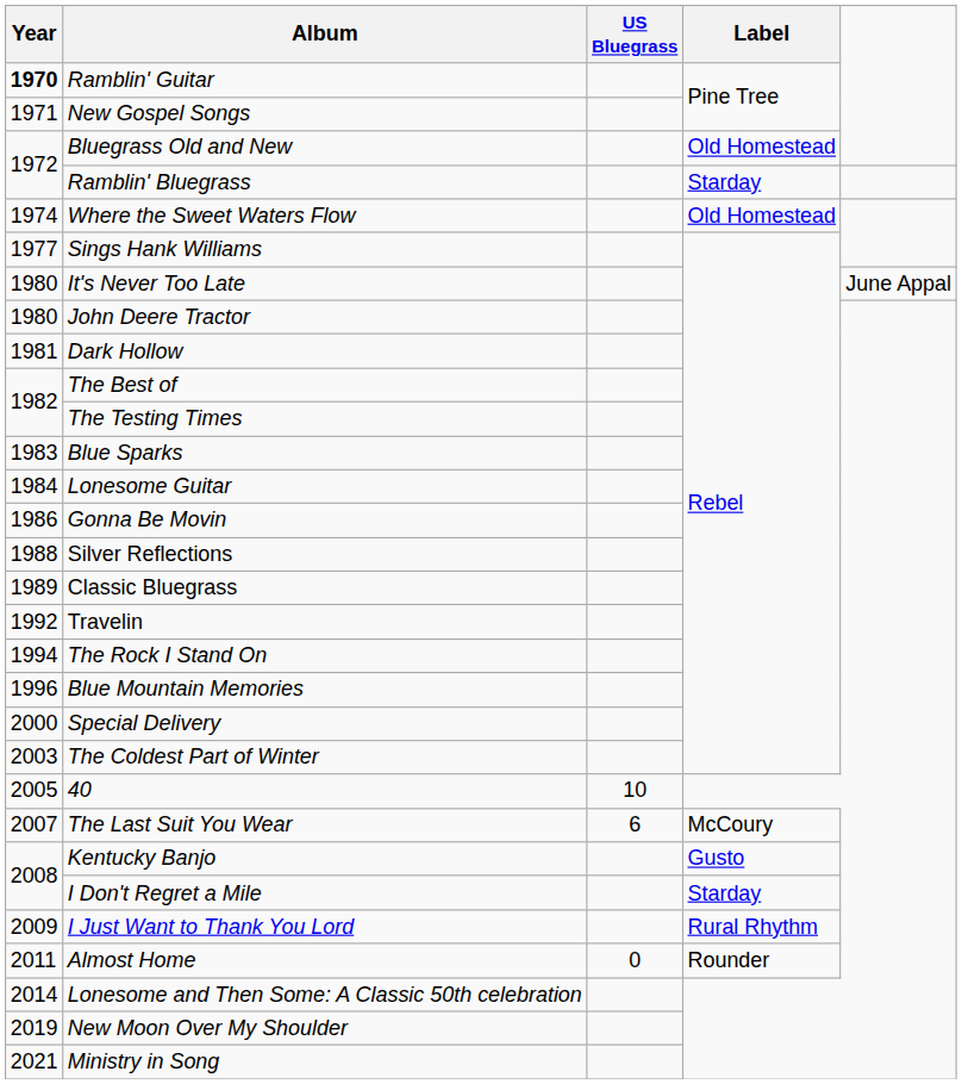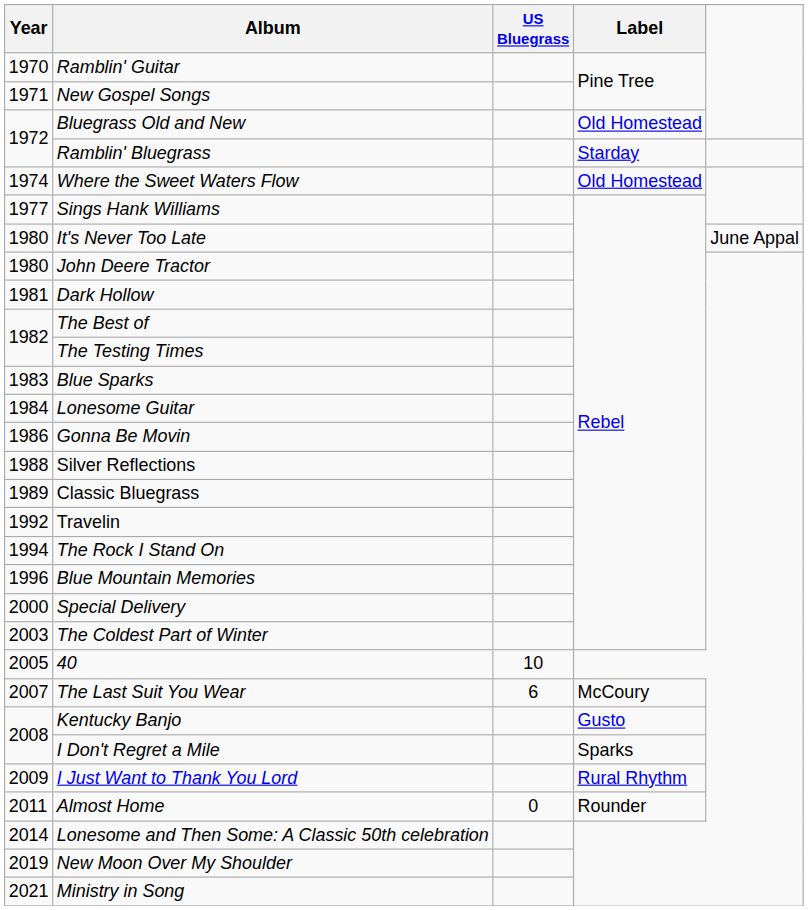 <table class="wikitable">
 <tr>
 <th>Year</th>
 <th>Album</th>
 <th width="60"><small><a href='#'>US Bluegrass</a></small></th>
 <th>Label</th>
 </tr>
 <tr>
-<td><strong>1970</strong></td>
+<td>1970</td>
 <td><em>Ramblin' Guitar</em></td>
 <td></td>
 <td rowspan="2">Pine Tree</td>
 </tr>
 <tr>
 <td>1971</td>
 <td><em>New Gospel Songs</em></td>
 <td></td>
 </tr>
 <tr>
 <td rowspan="2">1972</td>
 <td><em>Bluegrass Old and New</em></td>
 <td></td>
 <td><a href='#'>Old Homestead</a></td>
 </tr>
 <tr>
 <td><em>Ramblin' Bluegrass</em></td>
 <td></td>
 <td><a href='#'>Starday</a></td>
 <td></td>
 </tr>
 <tr>
 <td>1974</td>
 <td><em>Where the Sweet Waters Flow</em></td>
 <td></td>
 <td><a href='#'>Old Homestead</a></td>
 </tr>
 <tr>
 <td>1977</td>
 <td><em>Sings Hank Williams</em></td>
 <td></td>
 <td rowspan="16"><a href='#'>Rebel</a></td>
 </tr>
 <tr>
 <td>1980</td>
 <td><em>It's Never Too Late</em></td>
 <td></td>
 <td>June Appal</td>
 </tr>
 <tr>
 <td>1980</td>
 <td><em>John Deere Tractor</em></td>
 <td></td>
 </tr>
 <tr>
 <td>1981</td>
 <td><em>Dark Hollow</em></td>
 <td></td>
 </tr>
 <tr>
 <td rowspan="2">1982</td>
 <td><em>The Best of</em></td>
 <td></td>
 </tr>
 <tr>
 <td><em>The Testing Times</em></td>
 <td></td>
 </tr>
 <tr>
 <td>1983</td>
 <td><em>Blue Sparks</em></td>
 <td></td>
 </tr>
 <tr>
 <td>1984</td>
 <td><em>Lonesome Guitar</em></td>
 <td></td>
 </tr>
 <tr>
 <td>1986</td>
 <td><em>Gonna Be Movin<strong></td>
 <td></td>
 </tr>
 <tr>
 <td>1988</td>
 <td></em>Silver Reflections<em></td>
 <td></td>
 </tr>
 <tr>
 <td>1989</td>
 <td></em>Classic Bluegrass<em></td>
 <td></td>
 </tr>
 <tr>
 <td>1992</td>
 <td></em>Travelin</strong></td>
 <td></td>
 </tr>
 <tr>
 <td>1994</td>
 <td><em>The Rock I Stand On</em></td>
 <td></td>
 </tr>
 <tr>
 <td>1996</td>
 <td><em>Blue Mountain Memories</em></td>
 <td></td>
 </tr>
 <tr>
 <td>2000</td>
 <td><em>Special Delivery</em></td>
 <td></td>
 </tr>
 <tr>
 <td>2003</td>
 <td><em>The Coldest Part of Winter</em></td>
 <td></td>
 </tr>
 <tr>
 <td>2005</td>
 <td><em>40</em></td>
 <td align="center">10</td>
 </tr>
 <tr>
 <td>2007</td>
 <td><em>The Last Suit You Wear</em></td>
 <td align="center">6</td>
 <td>McCoury</td>
 </tr>
 <tr>
 <td rowspan="2">2008</td>
 <td><em>Kentucky Banjo</em></td>
 <td></td>
 <td><a href='#'>Gusto</a></td>
 </tr>
 <tr>
 <td><em>I Don't Regret a Mile</em></td>
 <td></td>
-<td><a href='#'>Starday</a></td>
+<td>Sparks</td>
 </tr>
 <tr>
 <td>2009</td>
 <td><em><a href='#'>I Just Want to Thank You Lord</a></em></td>
 <td></td>
 <td><a href='#'>Rural Rhythm</a></td>
 </tr>
 <tr>
 <td>2011</td>
 <td><em>Almost Home</em></td>
 <td align="center">0</td>
 <td>Rounder</td>
 </tr>
 <tr>
 <td>2014</td>
 <td><em>Lonesome and Then Some: A Classic 50th celebration</em></td>
 <td align="center"></td>
 </tr>
 <tr>
 <td>2019</td>
 <td><em>New Moon Over My Shoulder</em></td>
 <td align="center"></td>
 </tr>
 <tr>
 <td>2021</td>
 <td><em>Ministry in Song</em></td>
 <td align="center"></td>
 </tr>
 <tr>
 </tr>
 </table>
